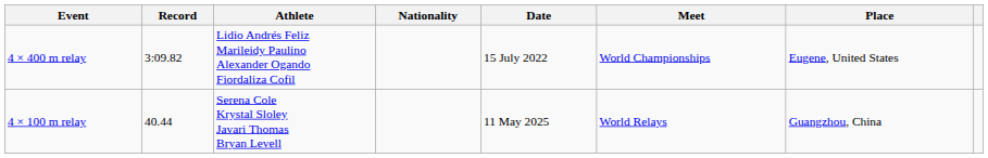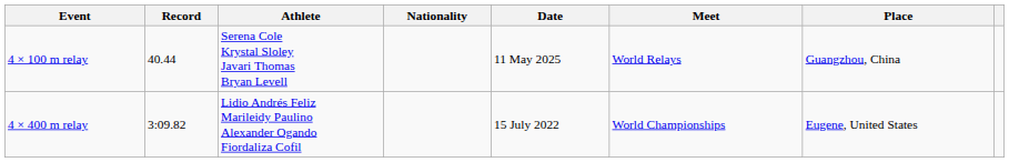 <table class="wikitable" style="font-size: 95%; width: 95%;">
 <tr>
 <th>Event</th>
 <th>Record</th>
 <th>Athlete</th>
 <th>Nationality</th>
 <th>Date</th>
 <th>Meet</th>
 <th>Place</th>
 <th></th>
 </tr>
 <tr>
+<td><a href='#'>4 × 100 m relay</a></td>
+<td>40.44</td>
+<td><a href='#'>Serena Cole</a><br><a href='#'>Krystal Sloley</a><br><a href='#'>Javari Thomas</a><br><a href='#'>Bryan Levell</a></td>
+<td></td>
+<td>11 May 2025</td>
+<td><a href='#'>World Relays</a></td>
+<td><a href='#'>Guangzhou</a>, China</td>
+<td></td>
+</tr>
+<tr>
 <td><a href='#'>4 × 400 m relay</a></td>
 <td>3:09.82</td>
 <td><a href='#'>Lidio Andrés Feliz</a><br><a href='#'>Marileidy Paulino</a><br><a href='#'>Alexander Ogando</a><br><a href='#'>Fiordaliza Cofil</a></td>
 <td></td>
 <td>15 July 2022</td>
 <td><a href='#'>World Championships</a></td>
 <td><a href='#'>Eugene</a>, United States</td>
 <td></td>
 </tr>
-<tr>
-<td><a href='#'>4 × 100 m relay</a></td>
-<td>40.44</td>
-<td><a href='#'>Serena Cole</a><br><a href='#'>Krystal Sloley</a><br><a href='#'>Javari Thomas</a><br><a href='#'>Bryan Levell</a></td>
-<td></td>
-<td>11 May 2025</td>
-<td><a href='#'>World Relays</a></td>
-<td><a href='#'>Guangzhou</a>, China</td>
-<td></td>
-</tr>
 </table>
